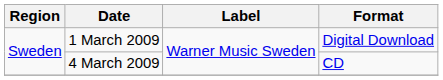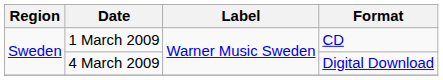 <table class="sortable wikitable">
 <tr>
 <th>Region</th>
 <th>Date</th>
 <th>Label</th>
 <th>Format</th>
 </tr>
 <tr>
 <td rowspan="2"><a href='#'>Sweden</a></td>
 <td>1 March 2009</td>
 <td rowspan="2"><a href='#'>Warner Music Sweden</a></td>
-<td><a href='#'>Digital Download</a></td>
+<td><a href='#'>CD</a></td>
 </tr>
 <tr>
 <td>4 March 2009</td>
-<td><a href='#'>CD</a></td>
+<td><a href='#'>Digital Download</a></td>
 </tr>
 <tr>
 </tr>
 </table>
